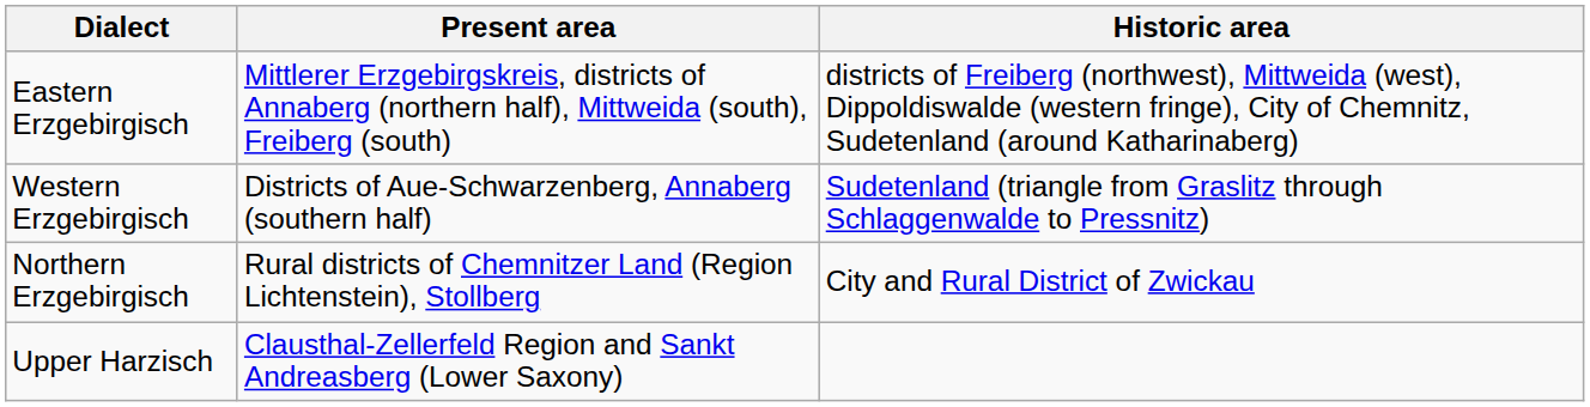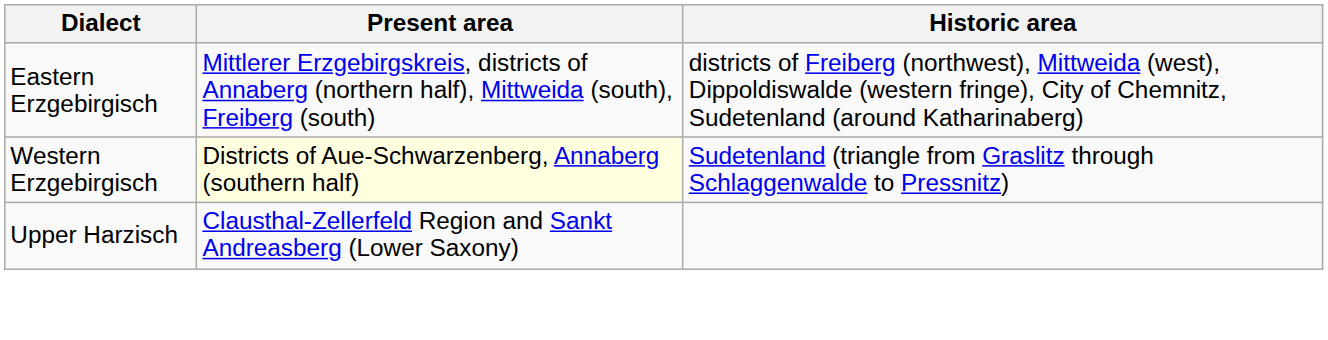 <table class="wikitable">
 <tr>
 <th>Dialect</th>
 <th>Present area</th>
 <th>Historic area</th>
 </tr>
 <tr>
 <td>Eastern Erzgebirgisch</td>
 <td><a href='#'>Mittlerer Erzgebirgskreis</a>, districts of <a href='#'>Annaberg</a> (northern half), <a href='#'>Mittweida</a> (south), <a href='#'>Freiberg</a> (south)</td>
 <td>districts of <a href='#'>Freiberg</a> (northwest), <a href='#'>Mittweida</a> (west), Dippoldiswalde (western fringe), City of Chemnitz, Sudetenland (around Katharinaberg)</td>
 </tr>
 <tr>
 <td>Western Erzgebirgisch</td>
-<td>Districts of Aue-Schwarzenberg, <a href='#'>Annaberg</a> (southern half)</td>
+<td style="background: lightyellow;">Districts of Aue-Schwarzenberg, <a href='#'>Annaberg</a> (southern half)</td>
 <td><a href='#'>Sudetenland</a> (triangle from <a href='#'>Graslitz</a> through <a href='#'>Schlaggenwalde</a> to <a href='#'>Pressnitz</a>)</td>
-</tr>
-<tr>
-<td>Northern Erzgebirgisch</td>
-<td>Rural districts of <a href='#'>Chemnitzer Land</a> (Region Lichtenstein), <a href='#'>Stollberg</a></td>
-<td>City and <a href='#'>Rural District</a> of <a href='#'>Zwickau</a></td>
 </tr>
 <tr>
 <td>Upper Harzisch</td>
 <td><a href='#'>Clausthal-Zellerfeld</a> Region and <a href='#'>Sankt Andreasberg</a> (Lower Saxony)</td>
 <td></td>
 </tr>
 </table>
